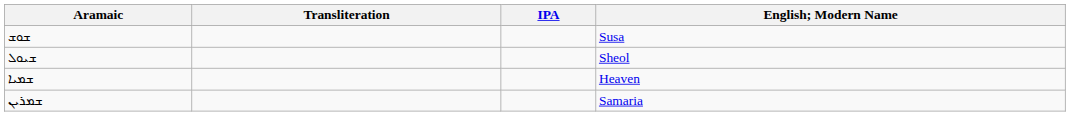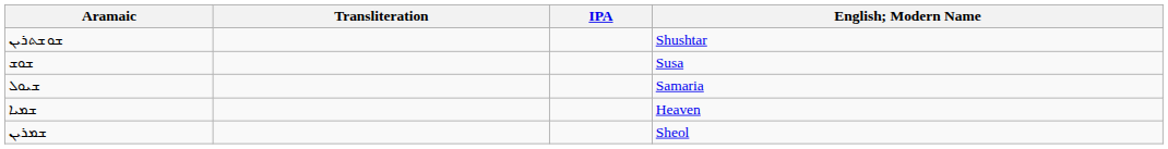 <table class="wikitable" width="100%">
 <tr>
 <th>Aramaic</th>
 <th>Transliteration</th>
 <th><a href='#'>IPA</a></th>
 <th>English; Modern Name</th>
+</tr>
+<tr>
+<td>ܫܘܫܬܪܝܢ</td>
+<td><em></em></td>
+<td></td>
+<td><a href='#'>Shushtar</a></td>
 </tr>
 <tr>
 <td>ܫܘܫ</td>
 <td><em></em></td>
 <td></td>
 <td><a href='#'>Susa</a></td>
 </tr>
 <tr>
 <td>ܫܝܘܠ</td>
 <td><em></em></td>
 <td></td>
-<td><a href='#'>Sheol</a></td>
+<td><a href='#'>Samaria</a></td>
 </tr>
 <tr>
 <td>ܫܡܝܐ</td>
 <td><em></em></td>
 <td></td>
 <td><a href='#'>Heaven</a></td>
 </tr>
 <tr>
 <td>ܫܡܪܝܢ</td>
 <td><em></em></td>
 <td></td>
-<td><a href='#'>Samaria</a></td>
+<td><a href='#'>Sheol</a></td>
 </tr>
 </table>
